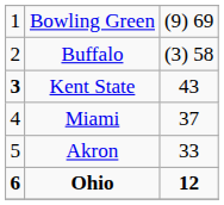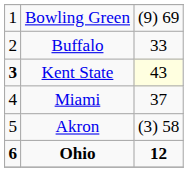 <table class="wikitable" border="1">
 <tr align=center>
 </tr>
 <tr align="center">
 <td>1</td>
 <td><a href='#'>Bowling Green</a></td>
 <td>(9) 69</td>
 </tr>
 <tr align="center">
 <td>2</td>
 <td><a href='#'>Buffalo</a></td>
-<td>(3) 58</td>
+<td>33</td>
 </tr>
 <tr align="center">
 <td><strong>3</strong></td>
 <td><a href='#'>Kent State</a></td>
-<td>43</td>
+<td style="background: lightyellow;">43</td>
 </tr>
 <tr align="center">
 <td>4</td>
 <td><a href='#'>Miami</a></td>
 <td>37</td>
 </tr>
 <tr align="center">
 <td>5</td>
 <td><a href='#'>Akron</a></td>
-<td>33</td>
+<td>(3) 58</td>
 </tr>
 <tr align="center">
 <td><strong>6</strong></td>
 <td><strong>Ohio</strong></td>
 <td><strong>12</strong></td>
 </tr>
 <tr align="center">
 </tr>
 </table>
